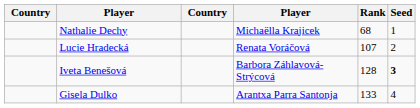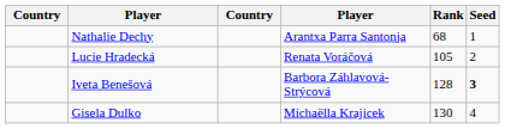 <table class="sortable wikitable">
 <tr>
 <th width="70">Country</th>
 <th width="175">Player</th>
 <th width="70">Country</th>
 <th width="175">Player</th>
 <th>Rank</th>
 <th>Seed</th>
 </tr>
 <tr>
 <td></td>
 <td><a href='#'>Nathalie Dechy</a></td>
 <td></td>
-<td><a href='#'>Michaëlla Krajicek</a></td>
+<td><a href='#'>Arantxa Parra Santonja</a></td>
 <td>68</td>
 <td>1</td>
 </tr>
 <tr>
 <td></td>
 <td><a href='#'>Lucie Hradecká</a></td>
 <td></td>
 <td><a href='#'>Renata Voráčová</a></td>
-<td>107</td>
+<td>105</td>
 <td>2</td>
 </tr>
 <tr>
 <td></td>
 <td><a href='#'>Iveta Benešová</a></td>
 <td></td>
 <td><a href='#'>Barbora Záhlavová-Strýcová</a></td>
 <td>128</td>
 <td><strong>3</strong></td>
 </tr>
 <tr>
 <td></td>
 <td><a href='#'>Gisela Dulko</a></td>
 <td></td>
-<td><a href='#'>Arantxa Parra Santonja</a></td>
-<td>133</td>
+<td><a href='#'>Michaëlla Krajicek</a></td>
+<td>130</td>
 <td>4</td>
 </tr>
 </table>
